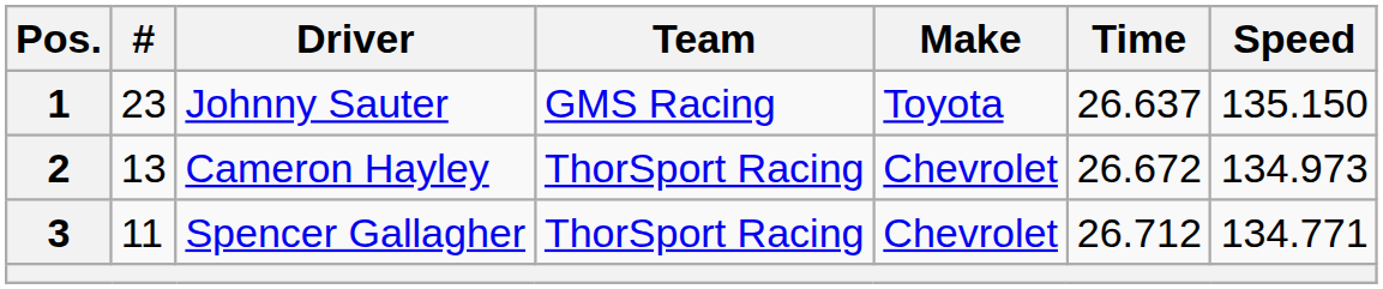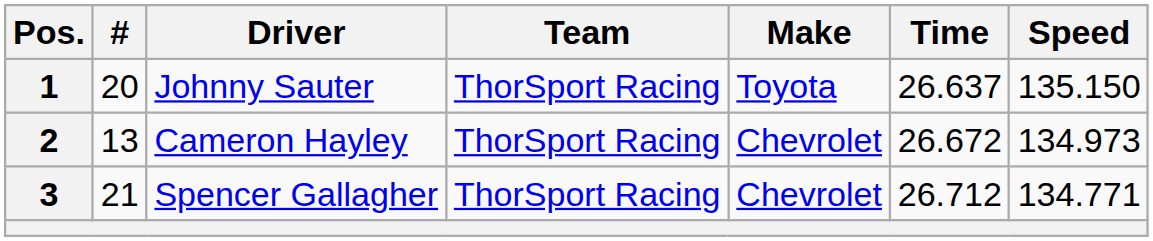 <table class="wikitable" style="font-size:95%">
 <tr>
 <th>Pos.</th>
 <th>#</th>
 <th>Driver</th>
 <th>Team</th>
 <th>Make</th>
 <th>Time</th>
 <th>Speed</th>
 </tr>
 <tr>
 <th>1</th>
-<td>23</td>
+<td>20</td>
 <td><a href='#'>Johnny Sauter</a></td>
-<td><a href='#'>GMS Racing</a></td>
+<td><a href='#'>ThorSport Racing</a></td>
 <td><a href='#'>Toyota</a></td>
 <td>26.637</td>
 <td>135.150</td>
 </tr>
 <tr>
 <th>2</th>
 <td>13</td>
 <td><a href='#'>Cameron Hayley</a></td>
 <td><a href='#'>ThorSport Racing</a></td>
 <td><a href='#'>Chevrolet</a></td>
 <td>26.672</td>
 <td>134.973</td>
 </tr>
 <tr>
 <th>3</th>
-<td>11</td>
+<td>21</td>
 <td><a href='#'>Spencer Gallagher</a></td>
 <td><a href='#'>ThorSport Racing</a></td>
 <td><a href='#'>Chevrolet</a></td>
 <td>26.712</td>
 <td>134.771</td>
 </tr>
 <tr>
 <th colspan="7"></th>
 </tr>
 </table>
